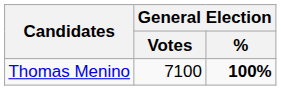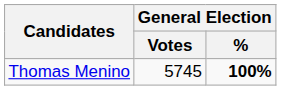 <table class=wikitable>
 <tr>
 <th colspan=1 rowspan=2><strong>Candidates</strong></th>
 <th colspan=2><strong>General Election</strong></th>
 </tr>
 <tr>
 <th>Votes</th>
 <th>%</th>
 </tr>
 <tr>
 <td><a href='#'>Thomas Menino</a></td>
-<td align="right">7100</td>
+<td align="right">5745</td>
 <td align="right"><strong>100%</strong></td>
 </tr>
 </table>
